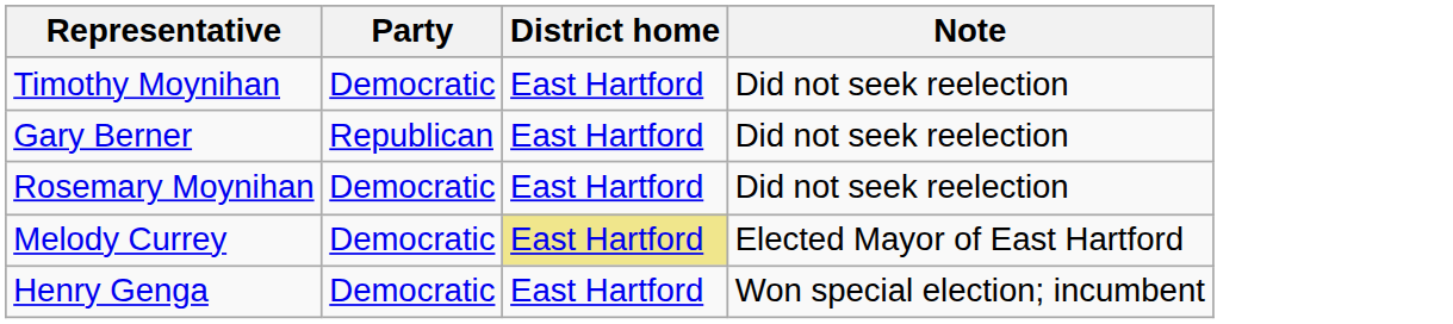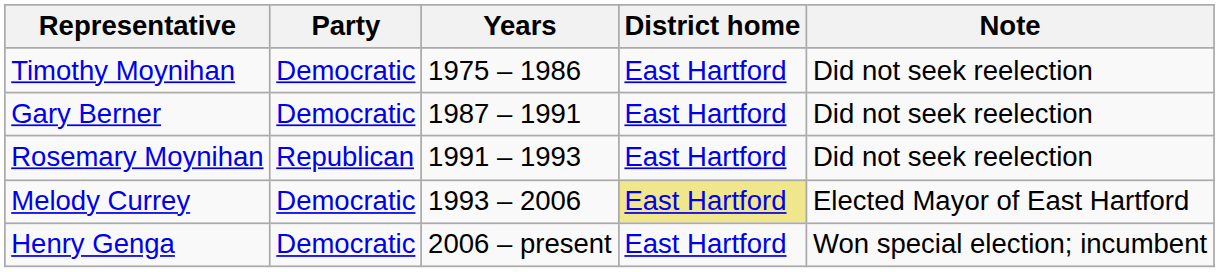 <table class=wikitable>
 <tr valign=bottom>
 <th>Representative</th>
 <th>Party</th>
+<th>Years</th>
 <th>District home</th>
 <th>Note</th>
 </tr>
 <tr>
 <td><a href='#'>Timothy Moynihan</a></td>
 <td><a href='#'>Democratic</a></td>
+<td>1975 – 1986</td>
 <td><a href='#'>East Hartford</a></td>
 <td>Did not seek reelection</td>
 </tr>
 <tr>
 <td><a href='#'>Gary Berner</a></td>
-<td><a href='#'>Republican</a></td>
+<td><a href='#'>Democratic</a></td>
+<td>1987 – 1991</td>
 <td><a href='#'>East Hartford</a></td>
 <td>Did not seek reelection</td>
 </tr>
 <tr>
 <td><a href='#'>Rosemary Moynihan</a></td>
-<td><a href='#'>Democratic</a></td>
+<td><a href='#'>Republican</a></td>
+<td>1991 – 1993</td>
 <td><a href='#'>East Hartford</a></td>
 <td>Did not seek reelection</td>
 </tr>
 <tr>
 <td><a href='#'>Melody Currey</a></td>
 <td><a href='#'>Democratic</a></td>
+<td>1993 – 2006</td>
 <td style="background: khaki;"><a href='#'>East Hartford</a></td>
 <td>Elected Mayor of East Hartford</td>
 </tr>
 <tr>
 <td><a href='#'>Henry Genga</a></td>
 <td><a href='#'>Democratic</a></td>
+<td>2006 – present</td>
 <td><a href='#'>East Hartford</a></td>
 <td>Won special election; incumbent</td>
 </tr>
 </table>
